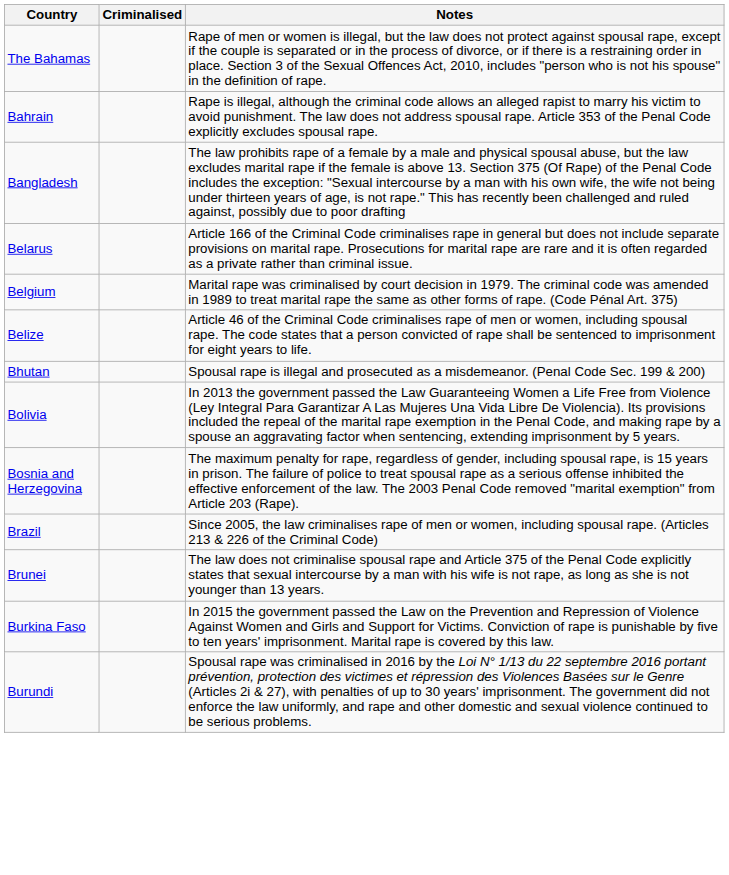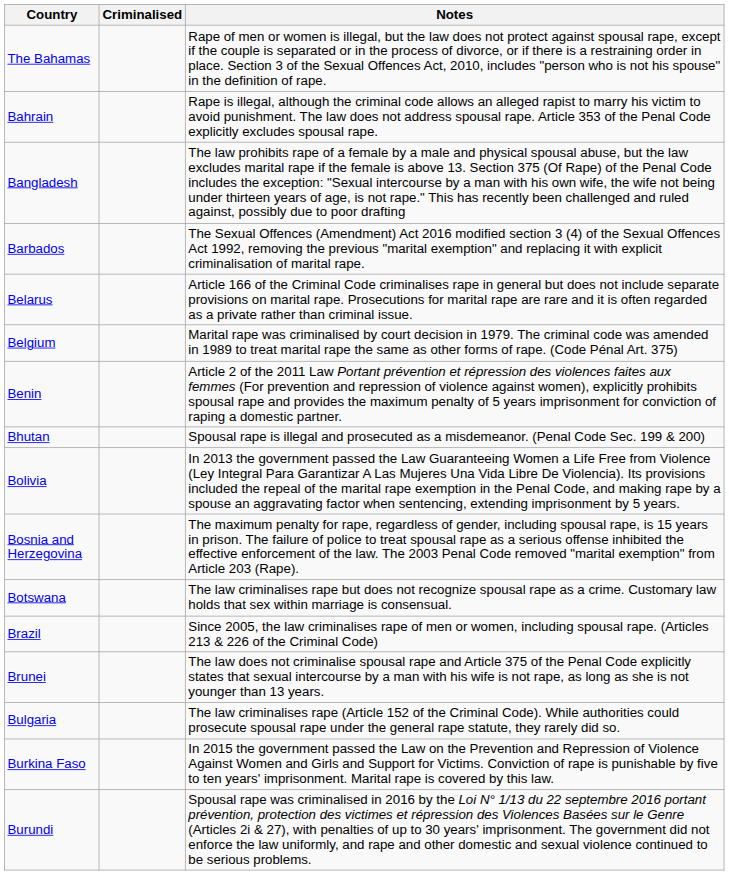 <table class="sortable wikitable">
 <tr>
 <th>Country</th>
 <th>Criminalised</th>
 <th ! class="unsortable">Notes</th>
 </tr>
 <tr>
 <td><a href='#'>The Bahamas</a></td>
 <td></td>
 <td>Rape of men or women is illegal, but the law does not protect against spousal rape, except if the couple is separated or in the process of divorce, or if there is a restraining order in place. Section 3 of the Sexual Offences Act, 2010, includes "person who is not his spouse" in the definition of rape.</td>
 </tr>
 <tr>
 <td><a href='#'>Bahrain</a></td>
 <td></td>
 <td>Rape is illegal, although the criminal code allows an alleged rapist to marry his victim to avoid punishment. The law does not address spousal rape. Article 353 of the Penal Code explicitly excludes spousal rape.</td>
 </tr>
 <tr>
 <td><a href='#'>Bangladesh</a></td>
 <td></td>
 <td>The law prohibits rape of a female by a male and physical spousal abuse, but the law excludes marital rape if the female is above 13. Section 375 (Of Rape) of the Penal Code includes the exception: "Sexual intercourse by a man with his own wife, the wife not being under thirteen years of age, is not rape." This has recently been challenged and ruled against, possibly due to poor drafting</td>
 </tr>
 <tr>
+<td><a href='#'>Barbados</a></td>
+<td></td>
+<td>The Sexual Offences (Amendment) Act 2016 modified section 3 (4) of the Sexual Offences Act 1992, removing the previous "marital exemption" and replacing it with explicit criminalisation of marital rape.</td>
+</tr>
+<tr>
 <td><a href='#'>Belarus</a></td>
 <td></td>
 <td>Article 166 of the Criminal Code criminalises rape in general but does not include separate provisions on marital rape. Prosecutions for marital rape are rare and it is often regarded as a private rather than criminal issue.</td>
 </tr>
 <tr>
 <td><a href='#'>Belgium</a></td>
 <td></td>
 <td>Marital rape was criminalised by court decision in 1979. The criminal code was amended in 1989 to treat marital rape the same as other forms of rape. (Code Pénal Art. 375)</td>
 </tr>
 <tr>
-<td><a href='#'>Belize</a></td>
+<td><a href='#'>Benin</a></td>
 <td></td>
-<td>Article 46 of the Criminal Code criminalises rape of men or women, including spousal rape. The code states that a person convicted of rape shall be sentenced to imprisonment for eight years to life.</td>
+<td>Article 2 of the 2011 Law <em>Portant prévention et répression des violences faites aux femmes</em> (For prevention and repression of violence against women), explicitly prohibits spousal rape and provides the maximum penalty of 5 years imprisonment for conviction of raping a domestic partner.</td>
 </tr>
 <tr>
 <td><a href='#'>Bhutan</a></td>
 <td></td>
 <td>Spousal rape is illegal and prosecuted as a misdemeanor. (Penal Code Sec. 199 & 200)</td>
 </tr>
 <tr>
 <td><a href='#'>Bolivia</a></td>
 <td></td>
 <td>In 2013 the government passed the Law Guaranteeing Women a Life Free from Violence (Ley Integral Para Garantizar A Las Mujeres Una Vida Libre De Violencia). Its provisions included the repeal of the marital rape exemption in the Penal Code, and making rape by a spouse an aggravating factor when sentencing, extending imprisonment by 5 years.</td>
 </tr>
 <tr>
 <td><a href='#'>Bosnia and Herzegovina</a></td>
 <td></td>
 <td>The maximum penalty for rape, regardless of gender, including spousal rape, is 15 years in prison. The failure of police to treat spousal rape as a serious offense inhibited the effective enforcement of the law. The 2003 Penal Code removed "marital exemption" from Article 203 (Rape).</td>
 </tr>
 <tr>
+<td><a href='#'>Botswana</a></td>
+<td></td>
+<td>The law criminalises rape but does not recognize spousal rape as a crime. Customary law holds that sex within marriage is consensual.</td>
+</tr>
+<tr>
 <td><a href='#'>Brazil</a></td>
 <td></td>
 <td>Since 2005, the law criminalises rape of men or women, including spousal rape. (Articles 213 & 226 of the Criminal Code)</td>
 </tr>
 <tr>
 <td><a href='#'>Brunei</a></td>
 <td></td>
 <td>The law does not criminalise spousal rape and Article 375 of the Penal Code explicitly states that sexual intercourse by a man with his wife is not rape, as long as she is not younger than 13 years.</td>
+</tr>
+<tr>
+<td><a href='#'>Bulgaria</a></td>
+<td></td>
+<td>The law criminalises rape (Article 152 of the Criminal Code). While authorities could prosecute spousal rape under the general rape statute, they rarely did so.</td>
 </tr>
 <tr>
 <td><a href='#'>Burkina Faso</a></td>
 <td></td>
 <td>In 2015 the government passed the Law on the Prevention and Repression of Violence Against Women and Girls and Support for Victims. Conviction of rape is punishable by five to ten years' imprisonment. Marital rape is covered by this law.</td>
 </tr>
 <tr>
 <td><a href='#'>Burundi</a></td>
 <td></td>
 <td>Spousal rape was criminalised in 2016 by the <em>Loi N° 1/13 du 22 septembre 2016 portant prévention, protection des victimes et répression des Violences Basées sur le Genre</em> (Articles 2i & 27), with penalties of up to 30 years' imprisonment. The government did not enforce the law uniformly, and rape and other domestic and sexual violence continued to be serious problems.</td>
 </tr>
 </table>
